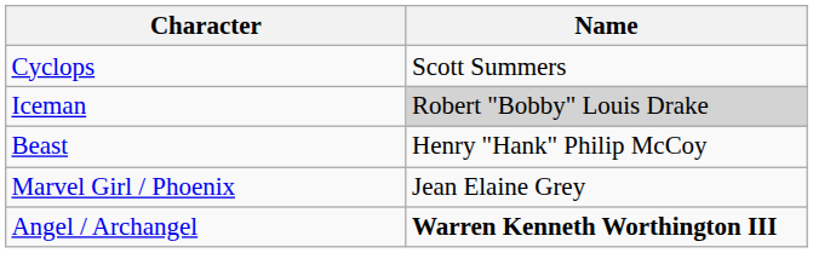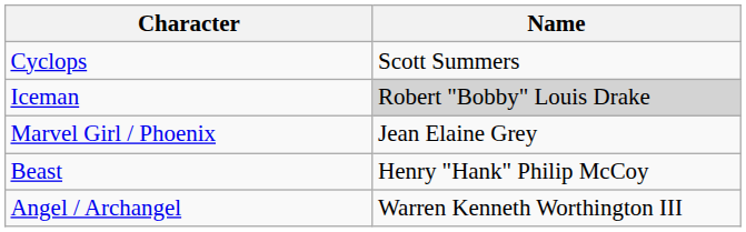 <table class="wikitable sortable" style="width:40%;">
 <tr>
 <th style="width:20%;">Character</th>
 <th style="width:20%;">Name</th>
 </tr>
 <tr>
 <td><a href='#'>Cyclops</a></td>
 <td>Scott Summers</td>
 </tr>
 <tr>
 <td><a href='#'>Iceman</a></td>
 <td style="background: lightgrey;">Robert "Bobby" Louis Drake</td>
 </tr>
 <tr>
+<td><a href='#'>Marvel Girl / Phoenix</a></td>
+<td>Jean Elaine Grey</td>
+</tr>
+<tr>
 <td><a href='#'>Beast</a></td>
 <td>Henry "Hank" Philip McCoy</td>
 </tr>
 <tr>
-<td><a href='#'>Marvel Girl / Phoenix</a></td>
-<td>Jean Elaine Grey</td>
-</tr>
-<tr>
 <td><a href='#'>Angel / Archangel</a></td>
-<td><strong>Warren Kenneth Worthington III</strong></td>
+<td>Warren Kenneth Worthington III</td>
 </tr>
 </table>
